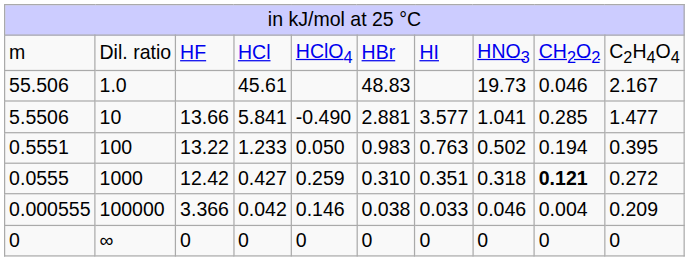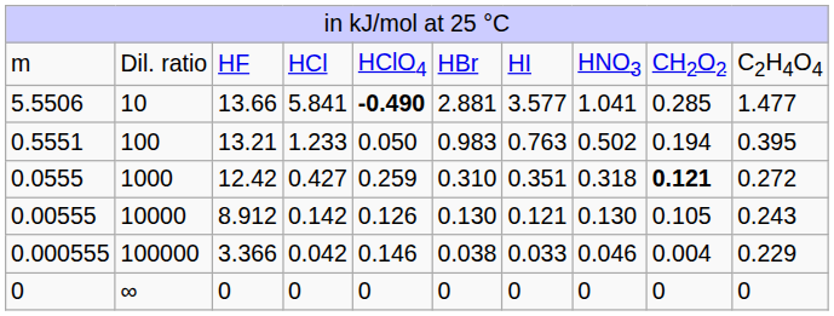 <table class="wikitable">
 <tr>
 <td colspan="10"  style="text-align:center; background:#ccf;"> in kJ/mol at 25 °C</td>
 </tr>
 <tr>
 <td>m</td>
 <td>Dil. ratio</td>
 <td><a href='#'>HF</a></td>
 <td><a href='#'>HCl</a></td>
 <td><a href='#'>HClO<sub>4</sub></a></td>
 <td><a href='#'>HBr</a></td>
 <td><a href='#'>HI</a></td>
 <td><a href='#'>HNO<sub>3</sub></a></td>
 <td><a href='#'>CH<sub>2</sub>O<sub>2</sub></a></td>
 <td>C<sub>2</sub>H<sub>4</sub>O<sub>4</sub></td>
 </tr>
 <tr>
-<td>55.506</td>
-<td>1.0</td>
-<td></td>
-<td>45.61</td>
-<td></td>
-<td>48.83</td>
-<td></td>
-<td>19.73</td>
-<td>0.046</td>
-<td>2.167</td>
-</tr>
-<tr>
 <td>5.5506</td>
 <td>10</td>
 <td>13.66</td>
 <td>5.841</td>
-<td>-0.490</td>
+<td><strong>-0.490</strong></td>
 <td>2.881</td>
 <td>3.577</td>
 <td>1.041</td>
 <td>0.285</td>
 <td>1.477</td>
 </tr>
 <tr>
 <td>0.5551</td>
 <td>100</td>
-<td>13.22</td>
+<td>13.21</td>
 <td>1.233</td>
 <td>0.050</td>
 <td>0.983</td>
 <td>0.763</td>
 <td>0.502</td>
 <td>0.194</td>
 <td>0.395</td>
 </tr>
 <tr>
 <td>0.0555</td>
 <td>1000</td>
 <td>12.42</td>
 <td>0.427</td>
 <td>0.259</td>
 <td>0.310</td>
 <td>0.351</td>
 <td>0.318</td>
 <td><strong>0.121</strong></td>
 <td>0.272</td>
 </tr>
 <tr>
+<td>0.00555</td>
+<td>10000</td>
+<td>8.912</td>
+<td>0.142</td>
+<td>0.126</td>
+<td>0.130</td>
+<td>0.121</td>
+<td>0.130</td>
+<td>0.105</td>
+<td>0.243</td>
+</tr>
+<tr>
 <td>0.000555</td>
 <td>100000</td>
 <td>3.366</td>
 <td>0.042</td>
 <td>0.146</td>
 <td>0.038</td>
 <td>0.033</td>
 <td>0.046</td>
 <td>0.004</td>
-<td>0.209</td>
+<td>0.229</td>
 </tr>
 <tr>
 <td>0</td>
 <td>∞</td>
 <td>0</td>
 <td>0</td>
 <td>0</td>
 <td>0</td>
 <td>0</td>
 <td>0</td>
 <td>0</td>
 <td>0</td>
 </tr>
 </table>
